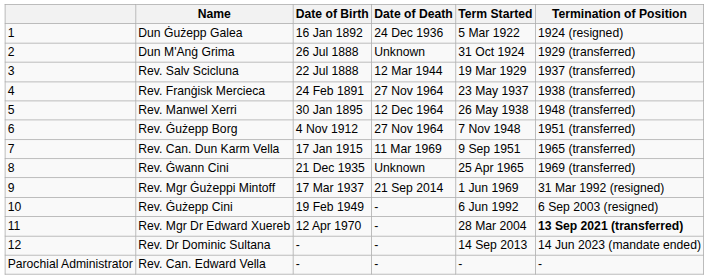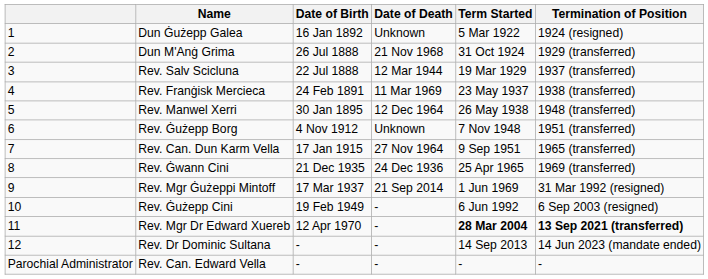 <table class="wikitable" style="margin-left: auto; margin-right: auto; border: none;">
 <tr>
 <th scope="col"></th>
 <th scope="col">Name</th>
 <th scope="col">Date of Birth</th>
 <th scope="col">Date of Death</th>
 <th scope="col">Term Started</th>
 <th scope="col">Termination of Position</th>
 </tr>
 <tr>
 <td>1</td>
 <td>Dun Ġużepp Galea</td>
 <td>16 Jan 1892</td>
-<td>24 Dec 1936</td>
+<td>Unknown</td>
 <td>5 Mar 1922</td>
 <td>1924 (resigned)</td>
 </tr>
 <tr>
 <td>2</td>
 <td>Dun M'Anġ Grima</td>
 <td>26 Jul 1888</td>
-<td>Unknown</td>
+<td>21 Nov 1968</td>
 <td>31 Oct 1924</td>
 <td>1929 (transferred)</td>
 </tr>
 <tr>
 <td>3</td>
 <td>Rev. Salv Scicluna</td>
 <td>22 Jul 1888</td>
 <td>12 Mar 1944</td>
 <td>19 Mar 1929</td>
 <td>1937 (transferred)</td>
 </tr>
 <tr>
 <td>4</td>
 <td>Rev. Franġisk Mercieca</td>
 <td>24 Feb 1891</td>
-<td>27 Nov 1964</td>
+<td>11 Mar 1969</td>
 <td>23 May 1937</td>
 <td>1938 (transferred)</td>
 </tr>
 <tr>
 <td>5</td>
 <td>Rev. Manwel Xerri</td>
 <td>30 Jan 1895</td>
 <td>12 Dec 1964</td>
 <td>26 May 1938</td>
 <td>1948 (transferred)</td>
 </tr>
 <tr>
 <td>6</td>
 <td>Rev. Ġużepp Borg</td>
 <td>4 Nov 1912</td>
-<td>27 Nov 1964</td>
+<td>Unknown</td>
 <td>7 Nov 1948</td>
 <td>1951 (transferred)</td>
 </tr>
 <tr>
 <td>7</td>
 <td>Rev. Can. Dun Karm Vella</td>
 <td>17 Jan 1915</td>
-<td>11 Mar 1969</td>
+<td>27 Nov 1964</td>
 <td>9 Sep 1951</td>
 <td>1965 (transferred)</td>
 </tr>
 <tr>
 <td>8</td>
 <td>Rev. Ġwann Cini</td>
 <td>21 Dec 1935</td>
-<td>Unknown</td>
+<td>24 Dec 1936</td>
 <td>25 Apr 1965</td>
 <td>1969 (transferred)</td>
 </tr>
 <tr>
 <td>9</td>
 <td>Rev. Mgr Ġużeppi Mintoff</td>
 <td>17 Mar 1937</td>
 <td>21 Sep 2014</td>
 <td>1 Jun 1969</td>
 <td>31 Mar 1992 (resigned)</td>
 </tr>
 <tr>
 <td>10</td>
 <td>Rev. Ġużepp Cini</td>
 <td>19 Feb 1949</td>
 <td>-</td>
 <td>6 Jun 1992</td>
 <td>6 Sep 2003 (resigned)</td>
 </tr>
 <tr>
 <td>11</td>
 <td>Rev. Mgr Dr Edward Xuereb</td>
 <td>12 Apr 1970</td>
 <td>-</td>
-<td>28 Mar 2004</td>
+<td><strong>28 Mar 2004</strong></td>
 <td><strong>13 Sep 2021 (transferred)</strong></td>
 </tr>
 <tr>
 <td>12</td>
 <td>Rev. Dr Dominic Sultana</td>
 <td>-</td>
 <td>-</td>
 <td>14 Sep 2013</td>
 <td>14 Jun 2023 (mandate ended)</td>
 </tr>
 <tr>
 <td>Parochial Administrator</td>
 <td>Rev. Can. Edward Vella</td>
 <td>-</td>
 <td>-</td>
 <td>-</td>
 <td>-</td>
 </tr>
 <tr>
 </tr>
 </table>
